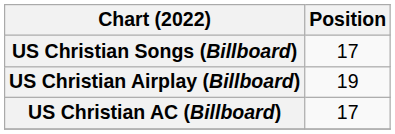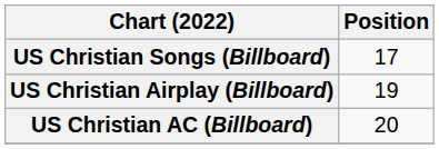 <table class="wikitable plainrowheaders" style="text-align:center">
 <tr>
 <th scope="col">Chart (2022)</th>
 <th scope="col">Position</th>
 </tr>
 <tr>
 <th scope="row">US Christian Songs (<em>Billboard</em>)</th>
 <td>17</td>
 </tr>
 <tr>
 <th scope="row">US Christian Airplay (<em>Billboard</em>)</th>
 <td>19</td>
 </tr>
 <tr>
 <th scope="row">US Christian AC (<em>Billboard</em>)</th>
-<td>17</td>
+<td>20</td>
 </tr>
 <tr>
 </tr>
 </table>
